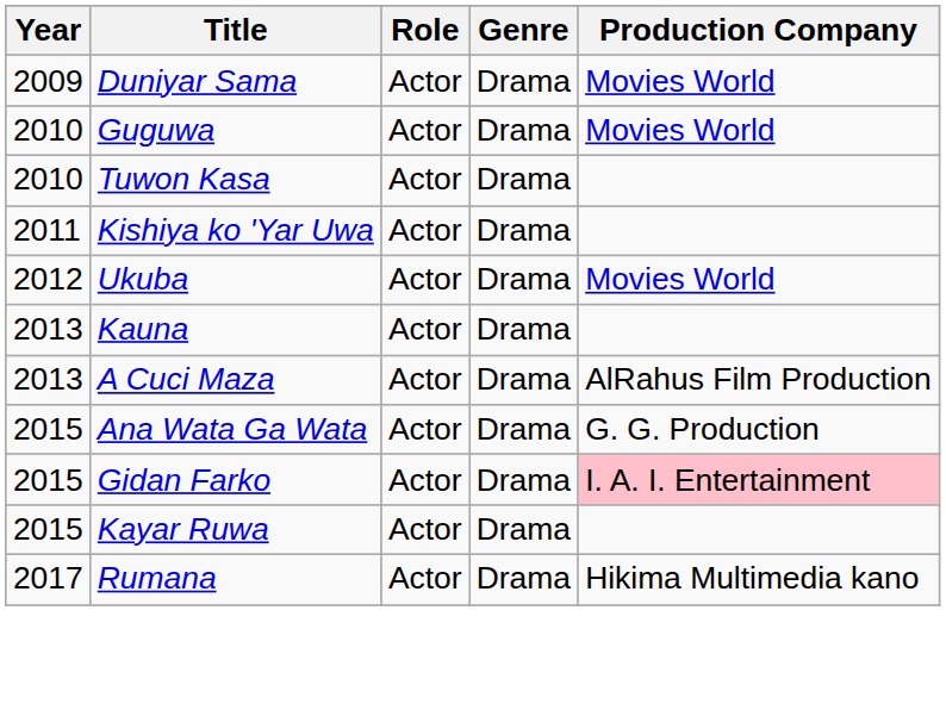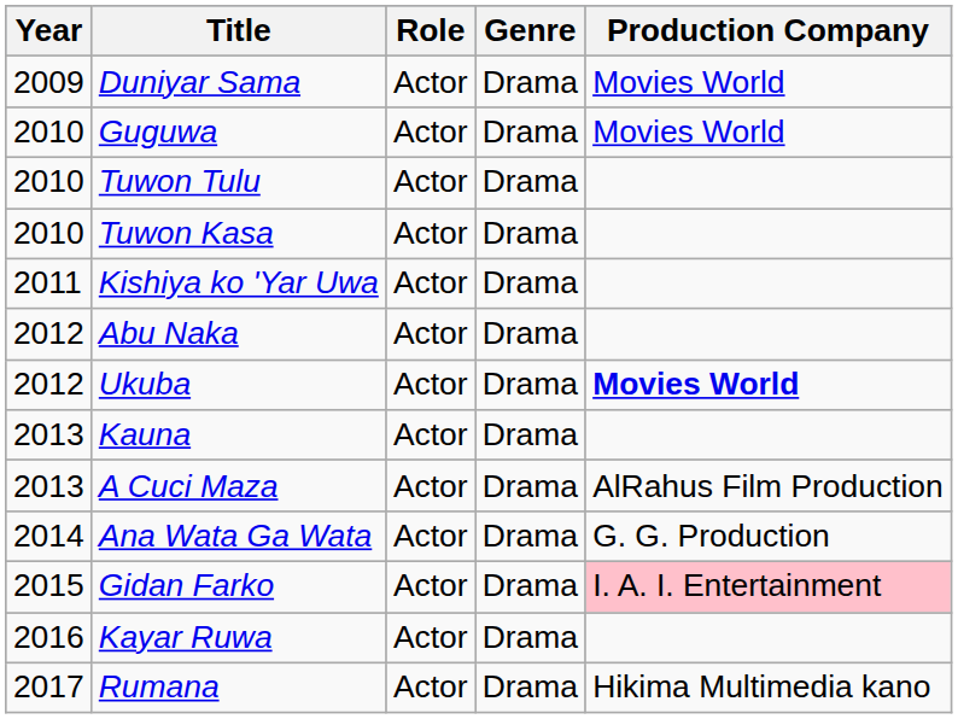 <table class="wikitable">
 <tr style="background:#b0c4de; text-align:center;">
 <th>Year</th>
 <th>Title</th>
 <th>Role</th>
 <th>Genre</th>
 <th>Production Company</th>
 </tr>
 <tr>
 <td>2009</td>
 <td><em><a href='#'>Duniyar Sama</a></em></td>
 <td>Actor</td>
 <td>Drama</td>
 <td><a href='#'>Movies World</a></td>
 </tr>
 <tr>
 <td>2010</td>
 <td><em><a href='#'>Guguwa</a></em></td>
 <td>Actor</td>
 <td>Drama</td>
 <td><a href='#'>Movies World</a></td>
 </tr>
 <tr>
 <td>2010</td>
+<td><em><a href='#'>Tuwon Tulu</a></em></td>
+<td>Actor</td>
+<td>Drama</td>
+<td></td>
+</tr>
+<tr>
+<td>2010</td>
 <td><em><a href='#'>Tuwon Kasa</a></em></td>
 <td>Actor</td>
 <td>Drama</td>
 <td></td>
 </tr>
 <tr>
 <td>2011</td>
 <td><em><a href='#'>Kishiya ko 'Yar Uwa</a></em></td>
 <td>Actor</td>
 <td>Drama</td>
 <td></td>
 </tr>
 <tr>
 <td>2012</td>
+<td><em><a href='#'>Abu Naka</a></em></td>
+<td>Actor</td>
+<td>Drama</td>
+<td></td>
+</tr>
+<tr>
+<td>2012</td>
 <td><em><a href='#'>Ukuba</a></em></td>
 <td>Actor</td>
 <td>Drama</td>
-<td><a href='#'>Movies World</a></td>
+<td><strong><a href='#'>Movies World</a></strong></td>
 </tr>
 <tr>
 <td>2013</td>
 <td><em><a href='#'>Kauna</a></em></td>
 <td>Actor</td>
 <td>Drama</td>
 <td></td>
 </tr>
 <tr>
 <td>2013</td>
 <td><em><a href='#'>A Cuci Maza</a></em></td>
 <td>Actor</td>
 <td>Drama</td>
 <td>AlRahus Film Production</td>
 </tr>
 <tr>
-<td>2015</td>
+<td>2014</td>
 <td><em><a href='#'>Ana Wata Ga Wata</a></em></td>
 <td>Actor</td>
 <td>Drama</td>
 <td>G. G. Production</td>
 </tr>
 <tr>
 <td>2015</td>
 <td><em><a href='#'>Gidan Farko</a></em></td>
 <td>Actor</td>
 <td>Drama</td>
 <td style="background: pink;">I. A. I. Entertainment</td>
 </tr>
 <tr>
-<td>2015</td>
+<td>2016</td>
 <td><em><a href='#'>Kayar Ruwa</a></em></td>
 <td>Actor</td>
 <td>Drama</td>
 <td></td>
 </tr>
 <tr>
 <td>2017</td>
 <td><em><a href='#'>Rumana</a></em></td>
 <td>Actor</td>
 <td>Drama</td>
 <td>Hikima Multimedia kano</td>
 </tr>
 </table>
